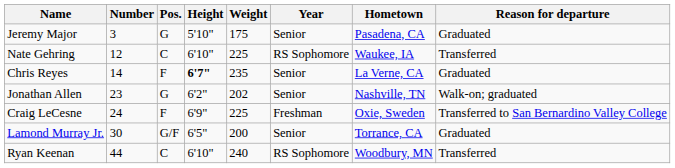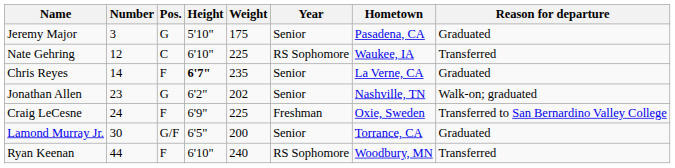 <table class="wikitable sortable" border="1">
 <tr>
 <th>Name</th>
 <th>Number</th>
 <th>Pos.</th>
 <th>Height</th>
 <th>Weight</th>
 <th>Year</th>
 <th>Hometown</th>
 <th class="unsortable">Reason for departure</th>
 </tr>
 <tr>
 <td>Jeremy Major</td>
 <td>3</td>
 <td>G</td>
 <td>5'10"</td>
 <td>175</td>
 <td>Senior</td>
 <td><a href='#'>Pasadena, CA</a></td>
 <td>Graduated</td>
 </tr>
 <tr>
 <td>Nate Gehring</td>
 <td>12</td>
 <td>C</td>
 <td>6'10"</td>
 <td>225</td>
 <td>RS Sophomore</td>
 <td><a href='#'>Waukee, IA</a></td>
 <td>Transferred</td>
 </tr>
 <tr>
 <td>Chris Reyes</td>
 <td>14</td>
 <td>F</td>
 <td><strong>6'7"</strong></td>
 <td>235</td>
 <td>Senior</td>
 <td><a href='#'>La Verne, CA</a></td>
 <td>Graduated</td>
 </tr>
 <tr>
 <td>Jonathan Allen</td>
 <td>23</td>
 <td>G</td>
 <td>6'2"</td>
 <td>202</td>
 <td>Senior</td>
 <td><a href='#'>Nashville, TN</a></td>
 <td>Walk-on; graduated</td>
 </tr>
 <tr>
 <td>Craig LeCesne</td>
 <td>24</td>
 <td>F</td>
 <td>6'9"</td>
 <td>225</td>
 <td>Freshman</td>
 <td><a href='#'>Oxie, Sweden</a></td>
 <td>Transferred to <a href='#'>San Bernardino Valley College</a></td>
 </tr>
 <tr>
 <td><a href='#'>Lamond Murray Jr.</a></td>
 <td>30</td>
 <td>G/F</td>
 <td>6'5"</td>
 <td>200</td>
 <td>Senior</td>
 <td><a href='#'>Torrance, CA</a></td>
 <td>Graduated</td>
 </tr>
 <tr>
 <td>Ryan Keenan</td>
 <td>44</td>
-<td>C</td>
+<td>F</td>
 <td>6'10"</td>
 <td>240</td>
 <td>RS Sophomore</td>
 <td><a href='#'>Woodbury, MN</a></td>
 <td>Transferred</td>
 </tr>
 </table>
